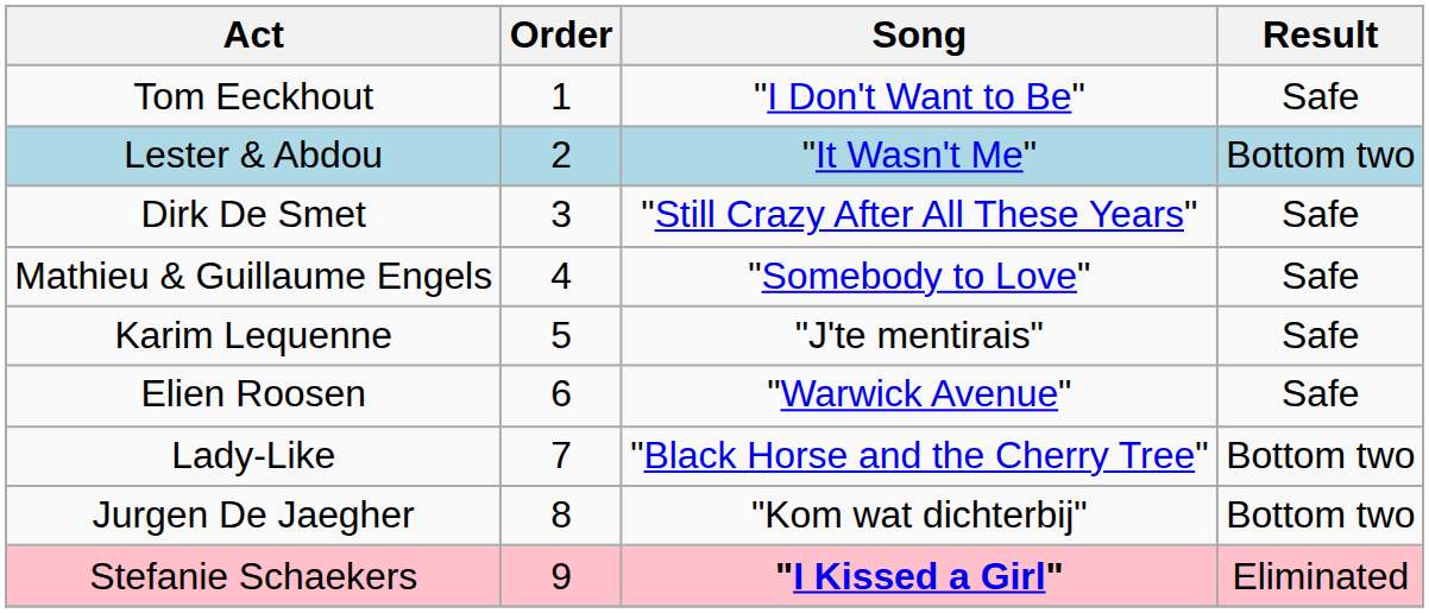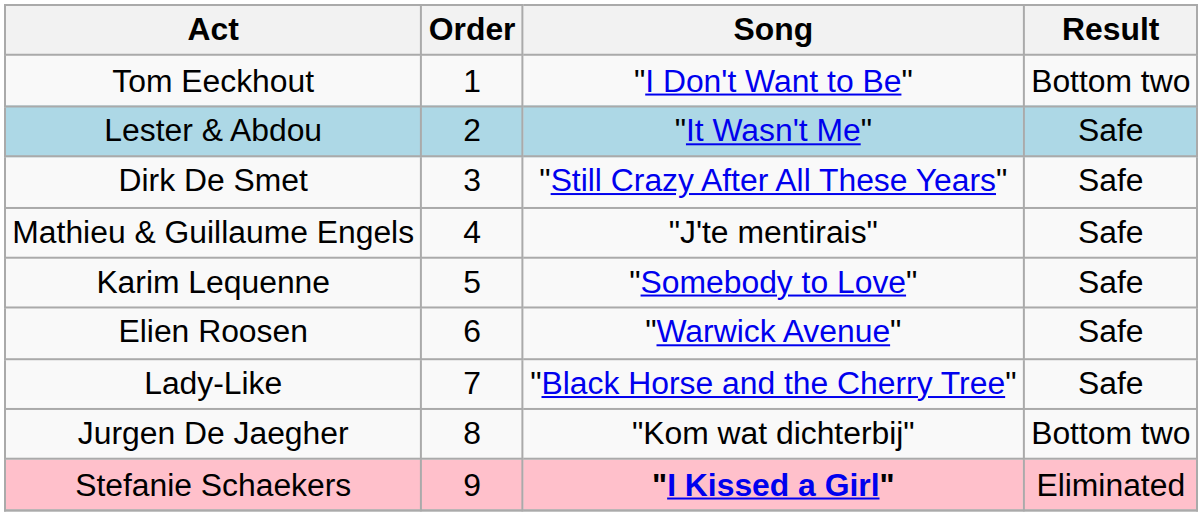 <table class="wikitable plainrowheaders" style="text-align:center;">
 <tr>
 <th scope="col">Act</th>
 <th scope="col">Order</th>
 <th scope="col">Song</th>
 <th scope="col">Result</th>
 </tr>
 <tr>
 <td>Tom Eeckhout</td>
 <td>1</td>
 <td>"<a href='#'>I Don't Want to Be</a>"</td>
-<td>Safe</td>
+<td>Bottom two</td>
 </tr>
 <tr style="background:lightblue;">
 <td>Lester & Abdou</td>
 <td>2</td>
 <td>"<a href='#'>It Wasn't Me</a>"</td>
-<td>Bottom two</td>
+<td>Safe</td>
 </tr>
 <tr>
 <td>Dirk De Smet</td>
 <td>3</td>
 <td>"<a href='#'>Still Crazy After All These Years</a>"</td>
 <td>Safe</td>
 </tr>
 <tr>
 <td>Mathieu & Guillaume Engels</td>
 <td>4</td>
-<td>"<a href='#'>Somebody to Love</a>"</td>
+<td>"J'te mentirais"</td>
 <td>Safe</td>
 </tr>
 <tr>
 <td>Karim Lequenne</td>
 <td>5</td>
-<td>"J'te mentirais"</td>
+<td>"<a href='#'>Somebody to Love</a>"</td>
 <td>Safe</td>
 </tr>
 <tr>
 <td>Elien Roosen</td>
 <td>6</td>
 <td>"<a href='#'>Warwick Avenue</a>"</td>
 <td>Safe</td>
 </tr>
 <tr>
 <td>Lady-Like</td>
 <td>7</td>
 <td>"<a href='#'>Black Horse and the Cherry Tree</a>"</td>
-<td>Bottom two</td>
+<td>Safe</td>
 </tr>
 <tr>
 <td>Jurgen De Jaegher</td>
 <td>8</td>
 <td>"Kom wat dichterbij"</td>
 <td>Bottom two</td>
 </tr>
 <tr style="background:pink;">
 <td>Stefanie Schaekers</td>
 <td>9</td>
 <td><strong>"<a href='#'>I Kissed a Girl</a>"</strong></td>
 <td>Eliminated</td>
 </tr>
 <tr>
 </tr>
 </table>
